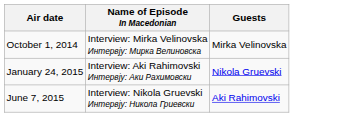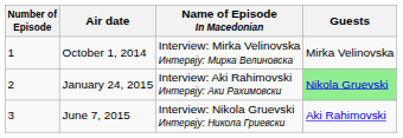 <table class="wikitable">
 <tr>
+<th><small>Number of <br> Episode</small></th>
 <th>Air date</th>
 <th>Name of Episode <br> <small><em>In Macedonian</em></small></th>
 <th>Guests</th>
 </tr>
 <tr>
+<td>1</td>
 <td>October 1, 2014</td>
 <td>Interview: Mirka Velinovska <br> <small><em>Интервју: Мирка Велиновска</em></small></td>
 <td>Mirka Velinovska </td>
 </tr>
 <tr>
+<td>2</td>
 <td>January 24, 2015</td>
 <td>Interview: Aki Rahimovski <br> <small><em>Интервју: Аки Рахимовски</em></small></td>
-<td><a href='#'>Nikola Gruevski</a> </td>
+<td style="background: lightgreen;"><a href='#'>Nikola Gruevski</a> </td>
 </tr>
 <tr>
+<td>3</td>
 <td>June 7, 2015</td>
 <td>Interview: Nikola Gruevski <br> <small><em>Интервју: Никола Гриевски</em></small></td>
 <td><a href='#'>Aki Rahimovski</a> </td>
 </tr>
 </table>
